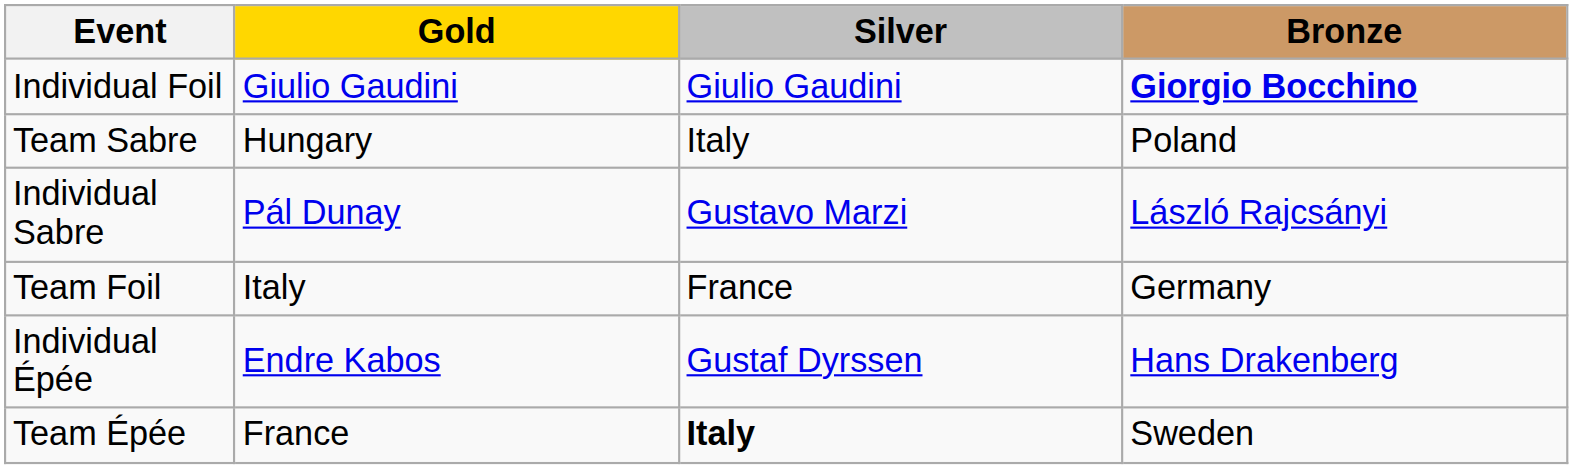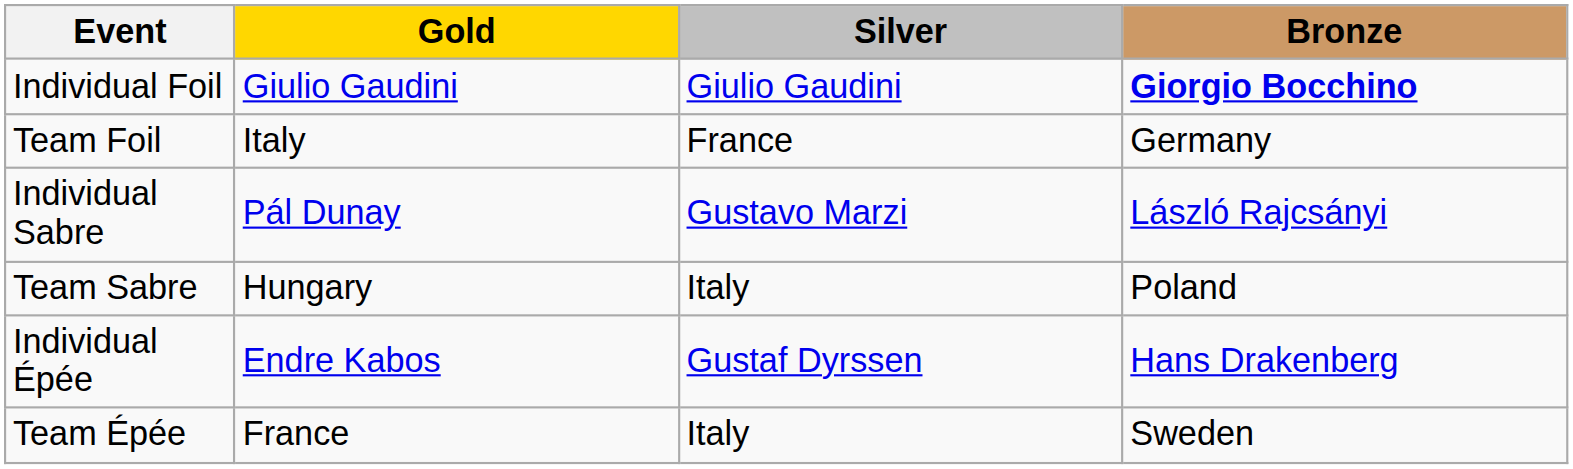 <table class="wikitable">
 <tr>
 <th width="100">Event</th>
 <th style="background-color:gold;" width="200"> Gold</th>
 <th style="background-color:silver;" width="200"> Silver</th>
 <th style="background-color:#CC9966;" width="200"> Bronze</th>
 </tr>
 <tr>
 <td>Individual Foil</td>
 <td> <a href='#'>Giulio Gaudini</a></td>
 <td> <a href='#'>Giulio Gaudini</a></td>
 <td><strong> <a href='#'>Giorgio Bocchino</a></strong></td>
 </tr>
 <tr>
-<td>Team Sabre</td>
-<td> Hungary</td>
+<td>Team Foil</td>
 <td> Italy</td>
-<td> Poland</td>
+<td> France</td>
+<td> Germany</td>
 </tr>
 <tr>
 <td>Individual Sabre</td>
 <td> <a href='#'>Pál Dunay</a></td>
 <td> <a href='#'>Gustavo Marzi</a></td>
 <td> <a href='#'>László Rajcsányi</a></td>
 </tr>
 <tr>
-<td>Team Foil</td>
+<td>Team Sabre</td>
+<td> Hungary</td>
 <td> Italy</td>
-<td> France</td>
-<td> Germany</td>
+<td> Poland</td>
 </tr>
 <tr>
 <td>Individual Épée</td>
 <td> <a href='#'>Endre Kabos</a></td>
 <td> <a href='#'>Gustaf Dyrssen</a></td>
 <td> <a href='#'>Hans Drakenberg</a></td>
 </tr>
 <tr>
 <td>Team Épée</td>
 <td> France</td>
-<td><strong> Italy</strong></td>
+<td> Italy</td>
 <td> Sweden</td>
 </tr>
 </table>
